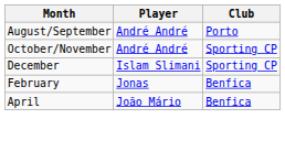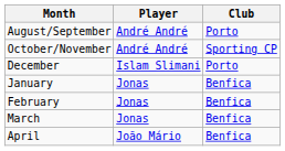 <table class="wikitable">
 <tr>
 <th>Month</th>
 <th>Player</th>
 <th>Club</th>
 </tr>
 <tr>
 <td>August/September</td>
 <td> <a href='#'>André André</a></td>
 <td><a href='#'>Porto</a></td>
 </tr>
 <tr>
 <td>October/November</td>
 <td> <a href='#'>André André</a></td>
 <td><a href='#'>Sporting CP</a></td>
 </tr>
 <tr>
 <td>December</td>
 <td> <a href='#'>Islam Slimani</a></td>
-<td><a href='#'>Sporting CP</a></td>
+<td><a href='#'>Porto</a></td>
+</tr>
+<tr>
+<td>January</td>
+<td> <a href='#'>Jonas</a></td>
+<td><a href='#'>Benfica</a></td>
 </tr>
 <tr>
 <td>February</td>
+<td> <a href='#'>Jonas</a></td>
+<td><a href='#'>Benfica</a></td>
+</tr>
+<tr>
+<td>March</td>
 <td> <a href='#'>Jonas</a></td>
 <td><a href='#'>Benfica</a></td>
 </tr>
 <tr>
 <td>April</td>
 <td> <a href='#'>João Mário</a></td>
 <td><a href='#'>Benfica</a></td>
 </tr>
 </table>
